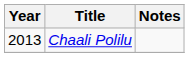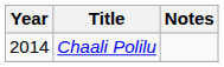 <table class="wikitable">
 <tr>
 <th>Year</th>
 <th>Title</th>
 <th>Notes</th>
 </tr>
 <tr>
-<td>2013</td>
+<td>2014</td>
 <td><em><a href='#'>Chaali Polilu</a></em></td>
 <td></td>
 </tr>
 <tr>
 </tr>
 </table>
